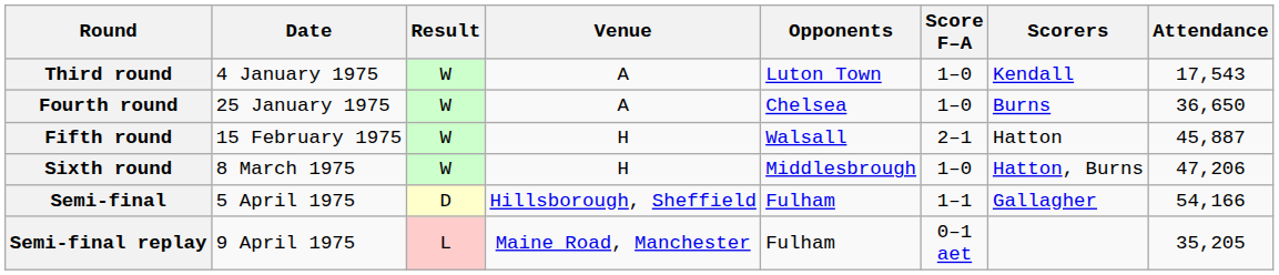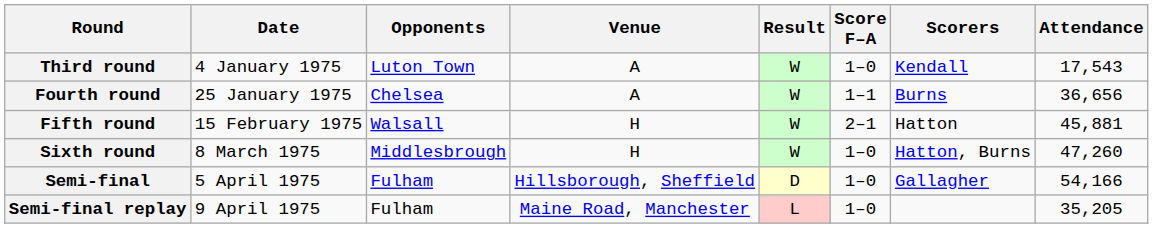 <table class="wikitable plainrowheaders" style="text-align:center">
 <tr>
 <th scope="col">Round</th>
 <th scope="col">Date</th>
+<th scope="col">Opponents</th>
+<th scope="col">Venue</th>
 <th scope="col">Result</th>
-<th scope="col">Venue</th>
-<th scope="col">Opponents</th>
 <th scope="col">Score<br>F–A</th>
 <th scope="col">Scorers</th>
 <th scope="col">Attendance</th>
 </tr>
 <tr>
 <th scope="row">Third round</th>
 <td align="left">4 January 1975</td>
+<td align="left"><a href='#'>Luton Town</a></td>
+<td>A</td>
 <td style=background:#cfc>W</td>
-<td>A</td>
-<td align="left"><a href='#'>Luton Town</a></td>
 <td>1–0</td>
 <td align="left"><a href='#'>Kendall</a></td>
 <td>17,543</td>
 </tr>
 <tr>
 <th scope="row">Fourth round</th>
 <td align="left">25 January 1975</td>
+<td align="left"><a href='#'>Chelsea</a></td>
+<td>A</td>
 <td style=background:#cfc>W</td>
-<td>A</td>
-<td align="left"><a href='#'>Chelsea</a></td>
-<td>1–0</td>
+<td>1–1</td>
 <td align="left"><a href='#'>Burns</a></td>
-<td>36,650</td>
+<td>36,656</td>
 </tr>
 <tr>
 <th scope="row">Fifth round</th>
 <td align="left">15 February 1975</td>
+<td align="left"><a href='#'>Walsall</a></td>
+<td>H</td>
 <td style=background:#cfc>W</td>
-<td>H</td>
-<td align="left"><a href='#'>Walsall</a></td>
 <td>2–1</td>
 <td align="left">Hatton</td>
-<td>45,887</td>
+<td>45,881</td>
 </tr>
 <tr>
 <th scope="row">Sixth round</th>
 <td align="left">8 March 1975</td>
+<td align="left"><a href='#'>Middlesbrough</a></td>
+<td>H</td>
 <td style=background:#cfc>W</td>
-<td>H</td>
-<td align="left"><a href='#'>Middlesbrough</a></td>
 <td>1–0</td>
 <td align="left"><a href='#'>Hatton</a>, Burns</td>
-<td>47,206</td>
+<td>47,260</td>
 </tr>
 <tr>
 <th scope="row">Semi-final</th>
 <td align="left">5 April 1975</td>
+<td align="left"><a href='#'>Fulham</a></td>
+<td><a href='#'>Hillsborough</a>, <a href='#'>Sheffield</a></td>
 <td style=background:#ffc>D</td>
-<td><a href='#'>Hillsborough</a>, <a href='#'>Sheffield</a></td>
-<td align="left"><a href='#'>Fulham</a></td>
-<td>1–1</td>
+<td>1–0</td>
 <td align="left"><a href='#'>Gallagher</a></td>
 <td>54,166</td>
 </tr>
 <tr>
 <th scope="row">Semi-final replay</th>
 <td align="left">9 April 1975</td>
+<td align="left">Fulham</td>
+<td><a href='#'>Maine Road</a>, <a href='#'>Manchester</a></td>
 <td style=background:#fcc>L</td>
-<td><a href='#'>Maine Road</a>, <a href='#'>Manchester</a></td>
-<td align="left">Fulham</td>
-<td>0–1<br><a href='#'>aet</a></td>
+<td>1–0</td>
 <td></td>
 <td>35,205</td>
 </tr>
 </table>
